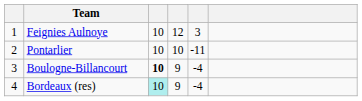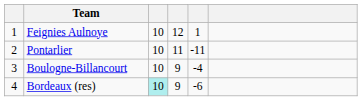 <table class="wikitable" style="text-align: center;">
 <tr>
 <th width=20></th>
 <th width=165>Team</th>
 <th width=20></th>
 <th width=20></th>
 <th width=20></th>
 <th width=200></th>
 </tr>
 <tr>
 <td>1</td>
 <td align=left><a href='#'>Feignies Aulnoye</a></td>
 <td>10</td>
 <td>12</td>
-<td>3</td>
+<td>1</td>
 <td></td>
 </tr>
 <tr>
 <td>2</td>
 <td align=left><a href='#'>Pontarlier</a></td>
 <td>10</td>
-<td>10</td>
+<td>11</td>
 <td>-11</td>
 <td></td>
 </tr>
 <tr>
 <td>3</td>
 <td align=left><a href='#'>Boulogne-Billancourt</a></td>
-<td><strong>10</strong></td>
+<td>10</td>
 <td>9</td>
 <td>-4</td>
 <td></td>
 </tr>
 <tr>
 <td>4</td>
 <td align=left><a href='#'>Bordeaux</a> (res)</td>
 <td style="background: paleturquoise;">10</td>
 <td>9</td>
-<td>-4</td>
+<td>-6</td>
 <td></td>
 </tr>
 </table>
